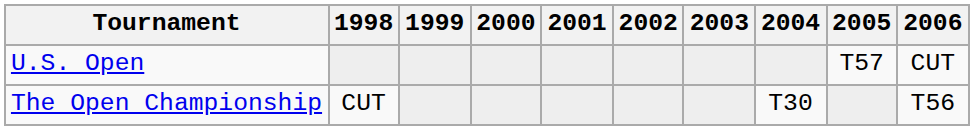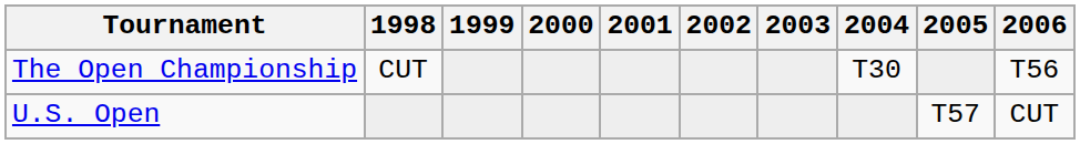 <table class="wikitable" style="font-size:95%;">
 <tr>
 <th>Tournament</th>
 <th>1998</th>
 <th>1999</th>
 <th>2000</th>
 <th>2001</th>
 <th>2002</th>
 <th>2003</th>
 <th>2004</th>
 <th>2005</th>
 <th>2006</th>
 </tr>
 <tr>
+<td><a href='#'>The Open Championship</a></td>
+<td align="center">CUT</td>
+<td style="background:#eeeeee;"></td>
+<td style="background:#eeeeee;"></td>
+<td style="background:#eeeeee;"></td>
+<td style="background:#eeeeee;"></td>
+<td style="background:#eeeeee;"></td>
+<td align="center">T30</td>
+<td style="background:#eeeeee;"></td>
+<td align="center">T56</td>
+</tr>
+<tr>
 <td><a href='#'>U.S. Open</a></td>
 <td style="background:#eeeeee;"></td>
 <td style="background:#eeeeee;"></td>
 <td style="background:#eeeeee;"></td>
 <td style="background:#eeeeee;"></td>
 <td style="background:#eeeeee;"></td>
 <td style="background:#eeeeee;"></td>
 <td style="background:#eeeeee;"></td>
 <td align="center">T57</td>
 <td align="center">CUT</td>
 </tr>
-<tr>
-<td><a href='#'>The Open Championship</a></td>
-<td align="center">CUT</td>
-<td style="background:#eeeeee;"></td>
-<td style="background:#eeeeee;"></td>
-<td style="background:#eeeeee;"></td>
-<td style="background:#eeeeee;"></td>
-<td style="background:#eeeeee;"></td>
-<td align="center">T30</td>
-<td style="background:#eeeeee;"></td>
-<td align="center">T56</td>
-</tr>
 </table>
